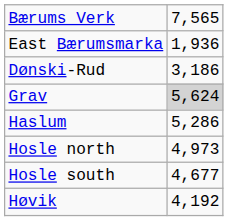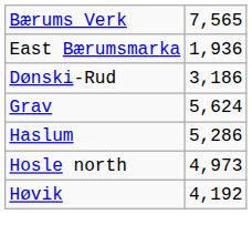 <table class="wikitable" style="float:left; margin-right:1em">
 <tr>
 <td><a href='#'>Bærums Verk</a></td>
 <td align="center">7,565</td>
 </tr>
 <tr>
 <td>East <a href='#'>Bærumsmarka</a></td>
 <td align="center">1,936</td>
 </tr>
 <tr>
 <td><a href='#'>Dønski</a>-Rud</td>
 <td align="center">3,186</td>
 </tr>
 <tr>
 <td><a href='#'>Grav</a></td>
-<td align="center" style="background: lightgrey;">5,624</td>
+<td align="center">5,624</td>
 </tr>
 <tr>
 <td><a href='#'>Haslum</a></td>
 <td align="center">5,286</td>
 </tr>
 <tr>
 <td><a href='#'>Hosle</a> north</td>
 <td align="center">4,973</td>
 </tr>
 <tr>
-<td><a href='#'>Hosle</a> south</td>
-<td align="center">4,677</td>
-</tr>
-<tr>
 <td><a href='#'>Høvik</a></td>
 <td align="center">4,192</td>
 </tr>
 </table>
